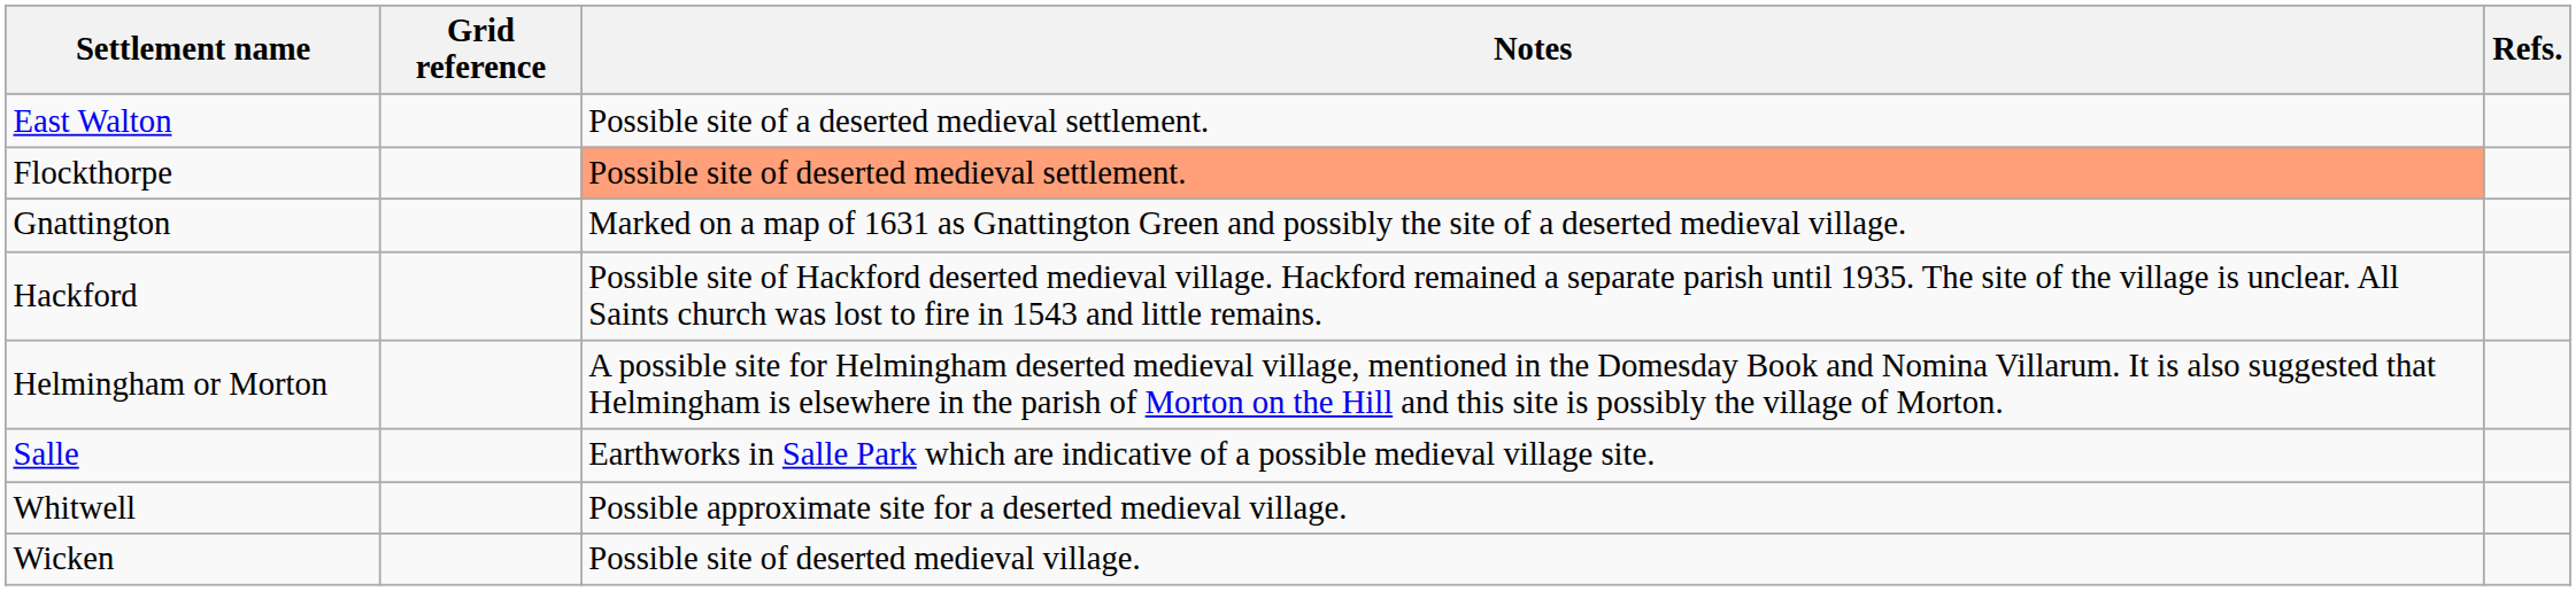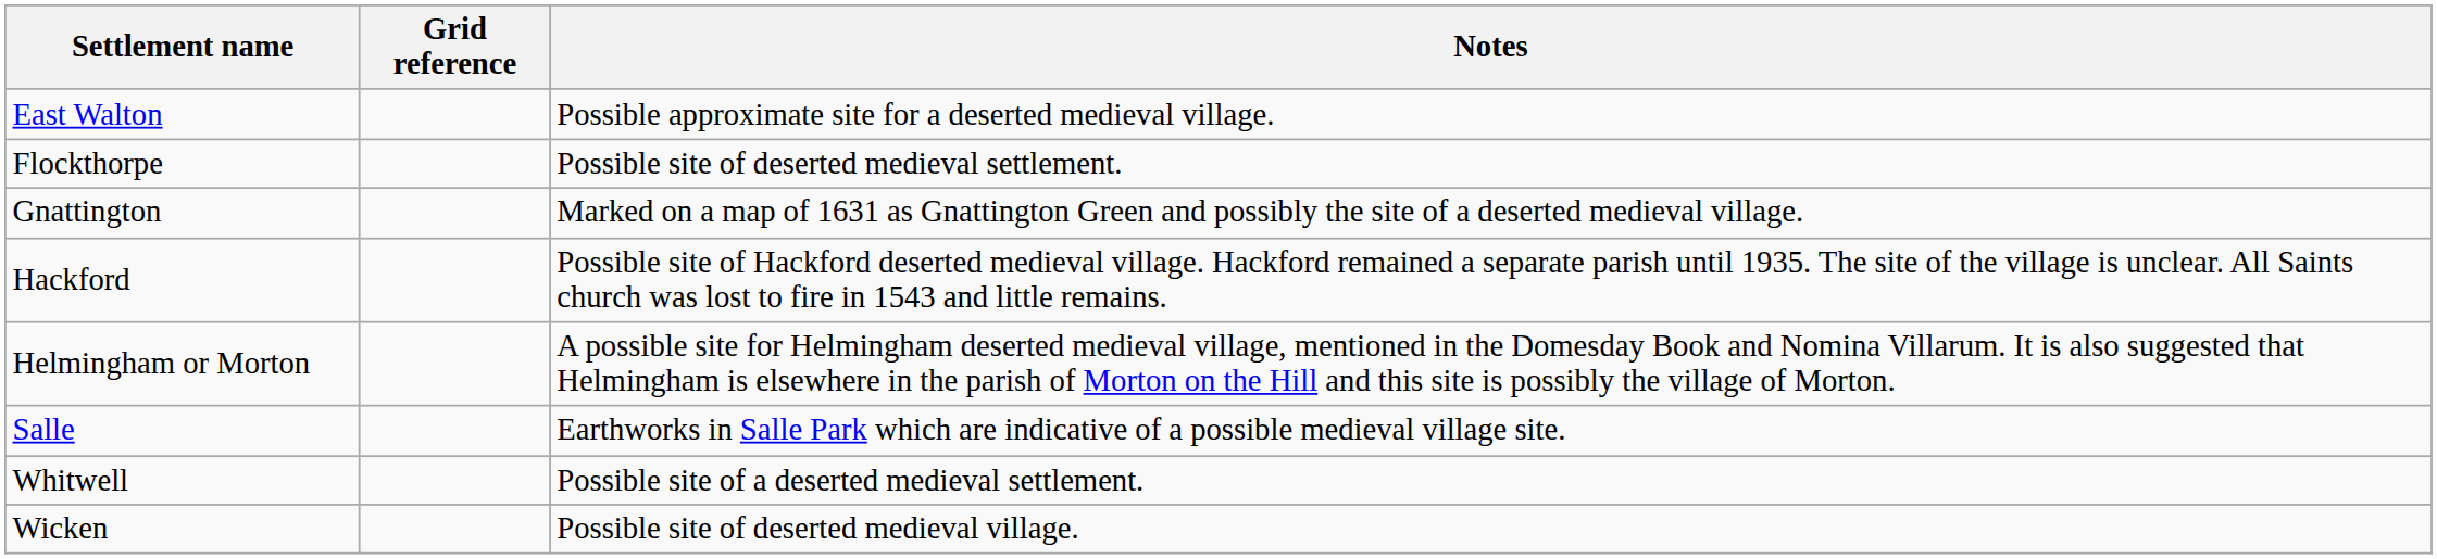 <table class="wikitable">
 <tr>
 <th width=175>Settlement name</th>
 <th width=90>Grid reference</th>
 <th>Notes</th>
-<th>Refs.</th>
 </tr>
 <tr>
 <td><a href='#'>East Walton</a></td>
 <td></td>
-<td>Possible site of a deserted medieval settlement.</td>
-<td></td>
+<td>Possible approximate site for a deserted medieval village.</td>
 </tr>
 <tr>
 <td>Flockthorpe</td>
 <td></td>
-<td style="background: lightsalmon;">Possible site of deserted medieval settlement.</td>
-<td></td>
+<td>Possible site of deserted medieval settlement.</td>
 </tr>
 <tr>
 <td>Gnattington</td>
 <td></td>
 <td>Marked on a map of 1631 as Gnattington Green and possibly the site of a deserted medieval village.</td>
-<td></td>
 </tr>
 <tr>
 <td>Hackford</td>
 <td></td>
 <td>Possible site of Hackford deserted medieval village. Hackford remained a separate parish until 1935. The site of the village is unclear. All Saints church was lost to fire in 1543 and little remains.</td>
-<td></td>
 </tr>
 <tr>
 <td>Helmingham or Morton</td>
 <td></td>
 <td>A possible site for Helmingham deserted medieval village, mentioned in the Domesday Book and Nomina Villarum. It is also suggested that Helmingham is elsewhere in the parish of <a href='#'>Morton on the Hill</a> and this site is possibly the village of Morton.</td>
-<td></td>
 </tr>
 <tr>
 <td><a href='#'>Salle</a></td>
 <td></td>
 <td>Earthworks in <a href='#'>Salle Park</a> which are indicative of a possible medieval village site.</td>
-<td></td>
 </tr>
 <tr>
 <td>Whitwell</td>
 <td></td>
-<td>Possible approximate site for a deserted medieval village.</td>
-<td></td>
+<td>Possible site of a deserted medieval settlement.</td>
 </tr>
 <tr>
 <td>Wicken</td>
 <td></td>
 <td>Possible site of deserted medieval village.</td>
-<td></td>
 </tr>
 </table>
